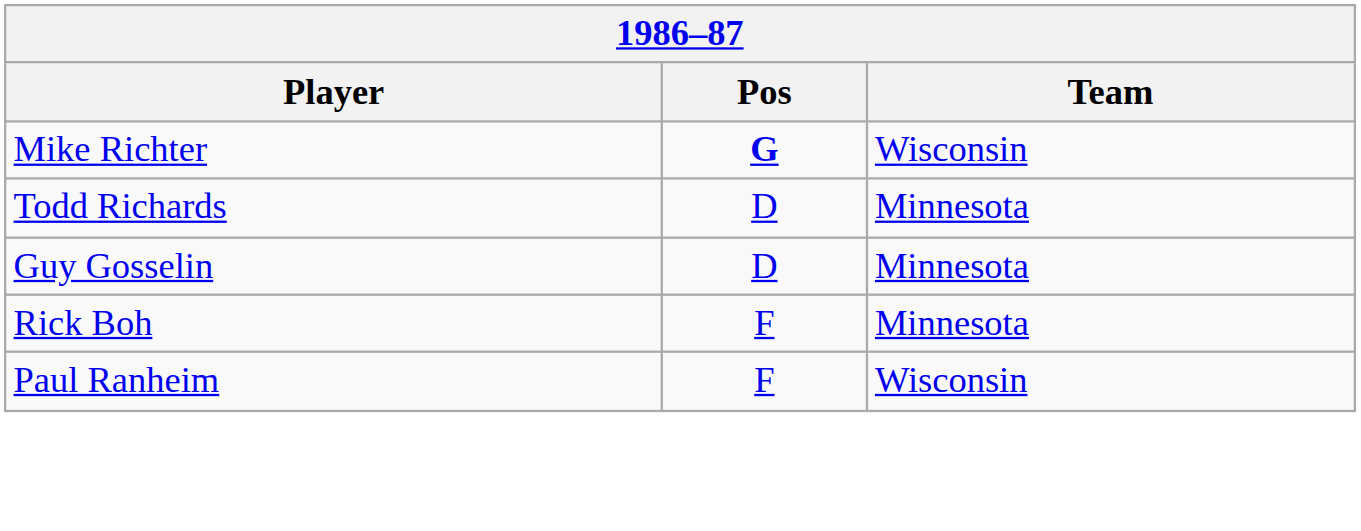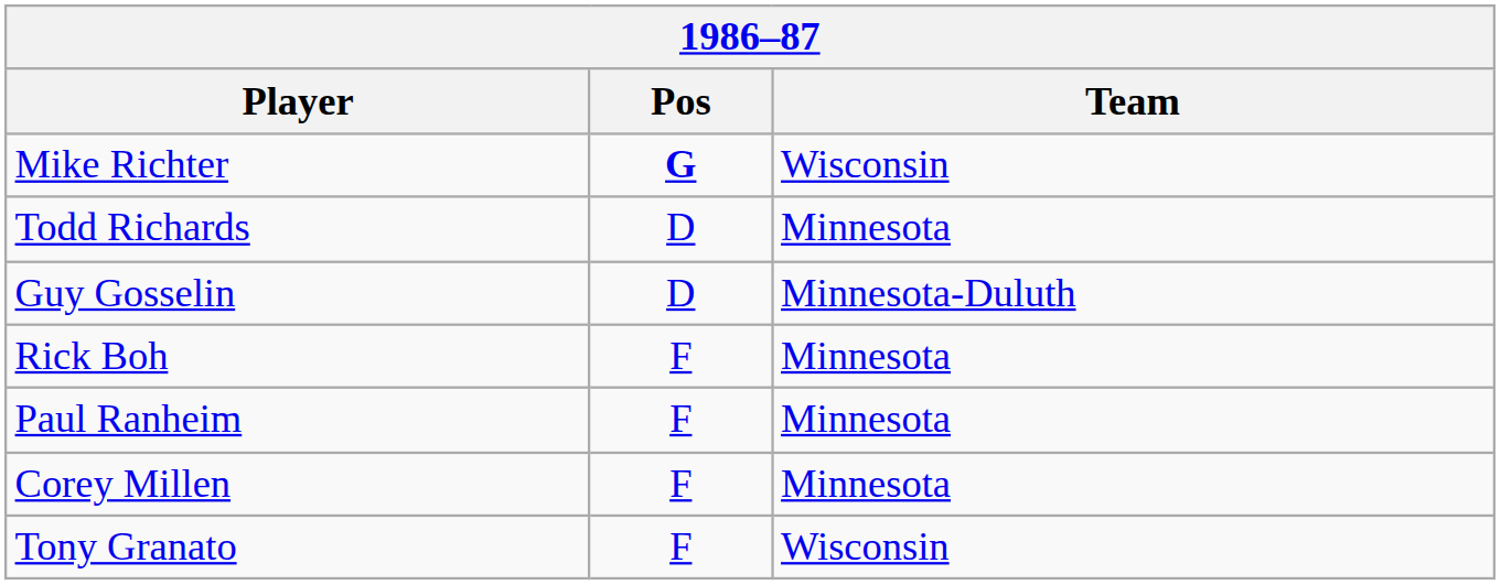 <table class="wikitable" width=95%>
 <tr>
 <th colspan=3><a href='#'>1986–87</a></th>
 </tr>
 <tr>
 <th>Player</th>
 <th>Pos</th>
 <th>Team</th>
 </tr>
 <tr>
 <td><a href='#'>Mike Richter</a></td>
 <td align=center><strong><a href='#'>G</a></strong></td>
 <td><a href='#'>Wisconsin</a></td>
 </tr>
 <tr>
 <td><a href='#'>Todd Richards</a></td>
 <td align=center><a href='#'>D</a></td>
 <td><a href='#'>Minnesota</a></td>
 </tr>
 <tr>
 <td><a href='#'>Guy Gosselin</a></td>
 <td align=center><a href='#'>D</a></td>
-<td><a href='#'>Minnesota</a></td>
+<td><a href='#'>Minnesota-Duluth</a></td>
 </tr>
 <tr>
 <td><a href='#'>Rick Boh</a></td>
 <td align=center><a href='#'>F</a></td>
 <td><a href='#'>Minnesota</a></td>
 </tr>
 <tr>
 <td><a href='#'>Paul Ranheim</a></td>
 <td align=center><a href='#'>F</a></td>
+<td><a href='#'>Minnesota</a></td>
+</tr>
+<tr>
+<td><a href='#'>Corey Millen</a></td>
+<td align=center><a href='#'>F</a></td>
+<td><a href='#'>Minnesota</a></td>
+</tr>
+<tr>
+<td><a href='#'>Tony Granato</a></td>
+<td align=center><a href='#'>F</a></td>
 <td><a href='#'>Wisconsin</a></td>
 </tr>
 </table>
